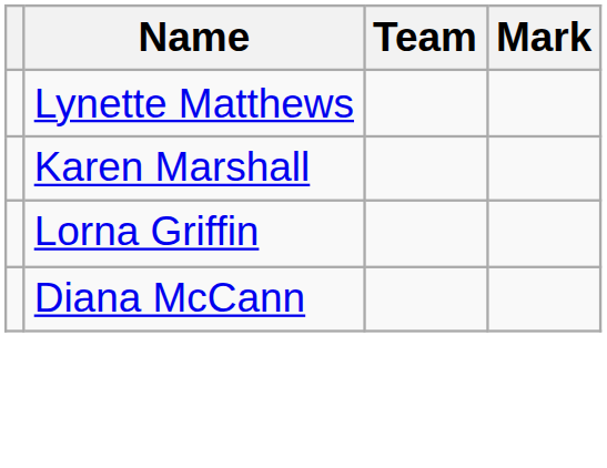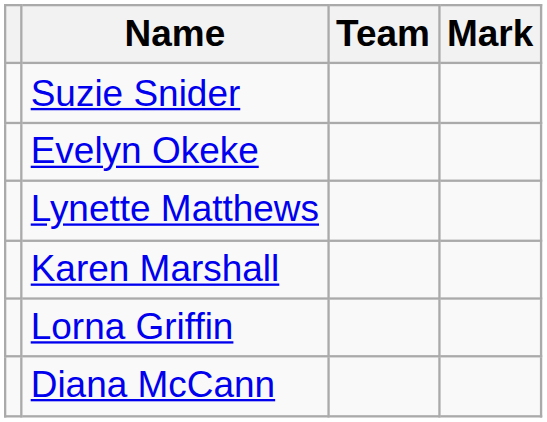 <table class=wikitable>
 <tr>
 <th></th>
 <th>Name</th>
 <th>Team</th>
 <th>Mark</th>
+</tr>
+<tr>
+<td></td>
+<td><a href='#'>Suzie Snider</a></td>
+<td></td>
+<td></td>
+</tr>
+<tr>
+<td></td>
+<td><a href='#'>Evelyn Okeke</a></td>
+<td></td>
+<td></td>
 </tr>
 <tr>
 <td></td>
 <td><a href='#'>Lynette Matthews</a></td>
 <td></td>
 <td></td>
 </tr>
 <tr>
 <td></td>
 <td><a href='#'>Karen Marshall</a></td>
 <td></td>
 <td></td>
 </tr>
 <tr>
 <td></td>
 <td><a href='#'>Lorna Griffin</a></td>
 <td></td>
 <td></td>
 </tr>
 <tr>
 <td></td>
 <td><a href='#'>Diana McCann</a></td>
 <td></td>
 <td></td>
 </tr>
 </table>
